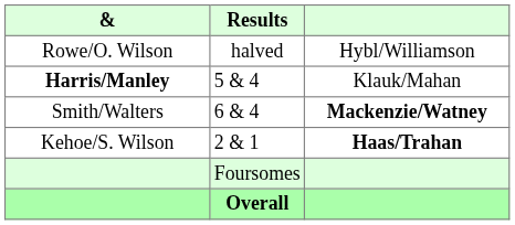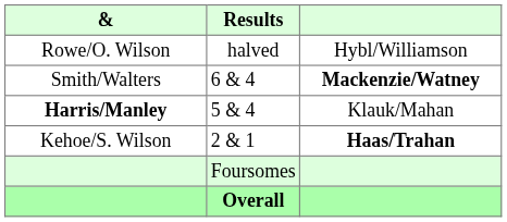 <table border="1" cellpadding="3" style="border-collapse:collapse; text-align:center;">
 <tr style="background:#ddffdd;">
 <th width=160> & </th>
 <th>Results</th>
 <th width=160></th>
 </tr>
 <tr>
 <td>Rowe/O. Wilson</td>
 <td>halved</td>
 <td>Hybl/Williamson</td>
 </tr>
 <tr>
+<td>Smith/Walters</td>
+<td align=left> 6 & 4</td>
+<td><strong>Mackenzie/Watney</strong></td>
+</tr>
+<tr>
 <td><strong>Harris/Manley</strong></td>
 <td align=left> 5 & 4</td>
 <td>Klauk/Mahan</td>
-</tr>
-<tr>
-<td>Smith/Walters</td>
-<td align=left> 6 & 4</td>
-<td><strong>Mackenzie/Watney</strong></td>
 </tr>
 <tr>
 <td>Kehoe/S. Wilson</td>
 <td align=left> 2 & 1</td>
 <td><strong>Haas/Trahan</strong></td>
 </tr>
 <tr style="background:#ddffdd;">
 <td></td>
 <td>Foursomes</td>
 <td></td>
 </tr>
 <tr style="background:#aaffaa;">
 <th></th>
 <th>Overall</th>
 <th></th>
 </tr>
 </table>
